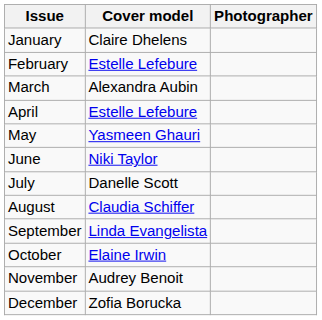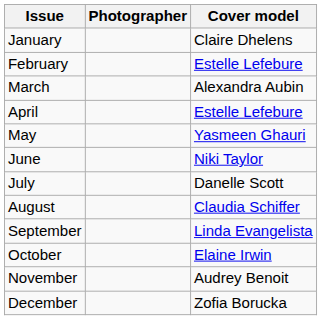 <table class="sortable wikitable">
 <tr>
 <th>Issue</th>
+<th>Photographer</th>
 <th>Cover model</th>
-<th>Photographer</th>
 </tr>
 <tr>
 <td>January</td>
+<td></td>
 <td>Claire Dhelens</td>
-<td></td>
 </tr>
 <tr>
 <td>February</td>
+<td></td>
 <td><a href='#'>Estelle Lefebure</a></td>
-<td></td>
 </tr>
 <tr>
 <td>March</td>
+<td></td>
 <td>Alexandra Aubin</td>
-<td></td>
 </tr>
 <tr>
 <td>April</td>
+<td></td>
 <td><a href='#'>Estelle Lefebure</a></td>
-<td></td>
 </tr>
 <tr>
 <td>May</td>
+<td></td>
 <td><a href='#'>Yasmeen Ghauri</a></td>
-<td></td>
 </tr>
 <tr>
 <td>June</td>
+<td></td>
 <td><a href='#'>Niki Taylor</a></td>
-<td></td>
 </tr>
 <tr>
 <td>July</td>
+<td></td>
 <td>Danelle Scott</td>
-<td></td>
 </tr>
 <tr>
 <td>August</td>
+<td></td>
 <td><a href='#'>Claudia Schiffer</a></td>
-<td></td>
 </tr>
 <tr>
 <td>September</td>
+<td></td>
 <td><a href='#'>Linda Evangelista</a></td>
-<td></td>
 </tr>
 <tr>
 <td>October</td>
+<td></td>
 <td><a href='#'>Elaine Irwin</a></td>
-<td></td>
 </tr>
 <tr>
 <td>November</td>
+<td></td>
 <td>Audrey Benoit</td>
-<td></td>
 </tr>
 <tr>
 <td>December</td>
+<td></td>
 <td>Zofia Borucka</td>
-<td></td>
 </tr>
 </table>
